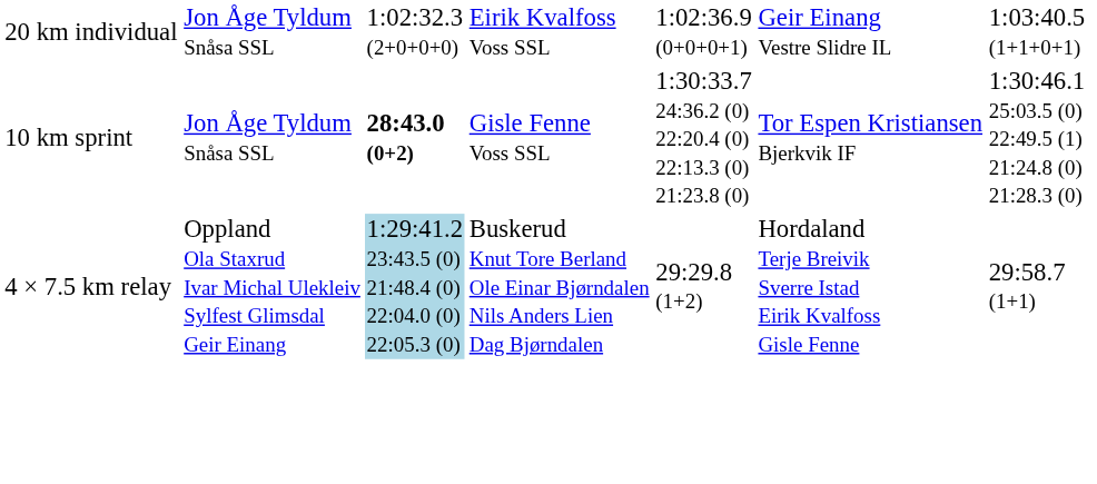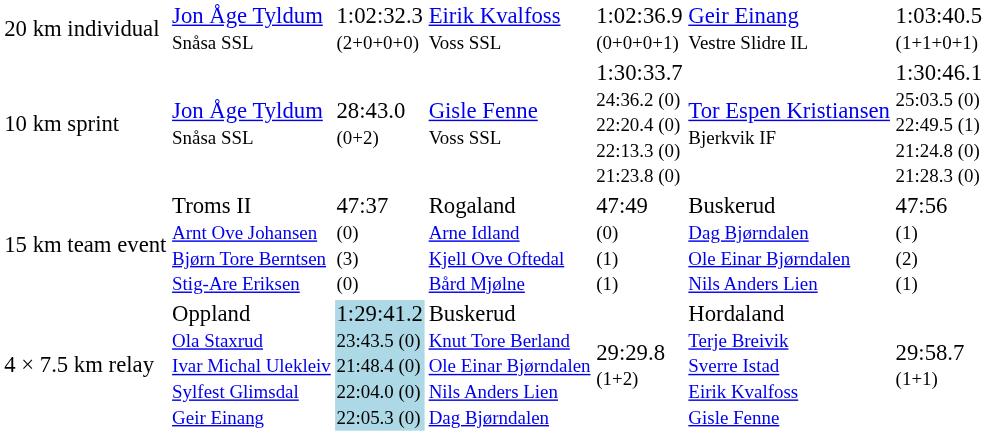 <table>
 <tr>
 <td>20 km individual</td>
 <td><a href='#'>Jon Åge Tyldum</a><br><small>Snåsa SSL</small></td>
 <td>1:02:32.3<br><small>(2+0+0+0)</small></td>
 <td><a href='#'>Eirik Kvalfoss</a><br><small>Voss SSL</small></td>
 <td>1:02:36.9<br><small>(0+0+0+1)</small></td>
 <td><a href='#'>Geir Einang</a><br><small>Vestre Slidre IL</small></td>
 <td>1:03:40.5<br><small>(1+1+0+1)</small></td>
 </tr>
 <tr>
 <td>10 km sprint</td>
 <td><a href='#'>Jon Åge Tyldum</a><br><small>Snåsa SSL</small></td>
-<td><strong>28:43.0<br><small>(0+2)</small></strong></td>
+<td>28:43.0<br><small>(0+2)</small></td>
 <td><a href='#'>Gisle Fenne</a><br><small>Voss SSL</small></td>
 <td>1:30:33.7<br><small>24:36.2 (0)<br>22:20.4 (0)<br>22:13.3 (0)<br>21:23.8 (0)</small></td>
 <td><a href='#'>Tor Espen Kristiansen</a><br><small>Bjerkvik IF</small></td>
 <td>1:30:46.1<br><small>25:03.5 (0)<br>22:49.5 (1)<br>21:24.8 (0)<br>21:28.3 (0)</small></td>
+</tr>
+<tr>
+<td>15 km team event</td>
+<td>Troms II<br><small><a href='#'>Arnt Ove Johansen</a><br><a href='#'>Bjørn Tore Berntsen</a><br><a href='#'>Stig-Are Eriksen</a></small></td>
+<td>47:37<br><small>(0)<br>(3)<br>(0)</small></td>
+<td>Rogaland<br><small><a href='#'>Arne Idland</a><br><a href='#'>Kjell Ove Oftedal</a><br><a href='#'>Bård Mjølne</a></small></td>
+<td>47:49<br><small>(0)<br>(1)<br>(1)</small></td>
+<td>Buskerud<br><small><a href='#'>Dag Bjørndalen</a><br><a href='#'>Ole Einar Bjørndalen</a><br><a href='#'>Nils Anders Lien</a></small></td>
+<td>47:56<br><small>(1)<br>(2)<br>(1)</small></td>
 </tr>
 <tr>
 <td>4 × 7.5 km relay</td>
 <td>Oppland<br><small><a href='#'>Ola Staxrud</a><br><a href='#'>Ivar Michal Ulekleiv</a><br><a href='#'>Sylfest Glimsdal</a><br><a href='#'>Geir Einang</a></small></td>
 <td style="background: lightblue;">1:29:41.2<br><small>23:43.5 (0)<br>21:48.4 (0)<br>22:04.0 (0)<br>22:05.3 (0)</small></td>
 <td>Buskerud<br><small><a href='#'>Knut Tore Berland</a><br><a href='#'>Ole Einar Bjørndalen</a><br><a href='#'>Nils Anders Lien</a><br><a href='#'>Dag Bjørndalen</a></small></td>
 <td>29:29.8<br><small>(1+2)</small></td>
 <td>Hordaland<br><small><a href='#'>Terje Breivik</a><br><a href='#'>Sverre Istad</a><br><a href='#'>Eirik Kvalfoss</a><br><a href='#'>Gisle Fenne</a></small></td>
 <td>29:58.7<br><small>(1+1)</small></td>
 </tr>
 </table>
